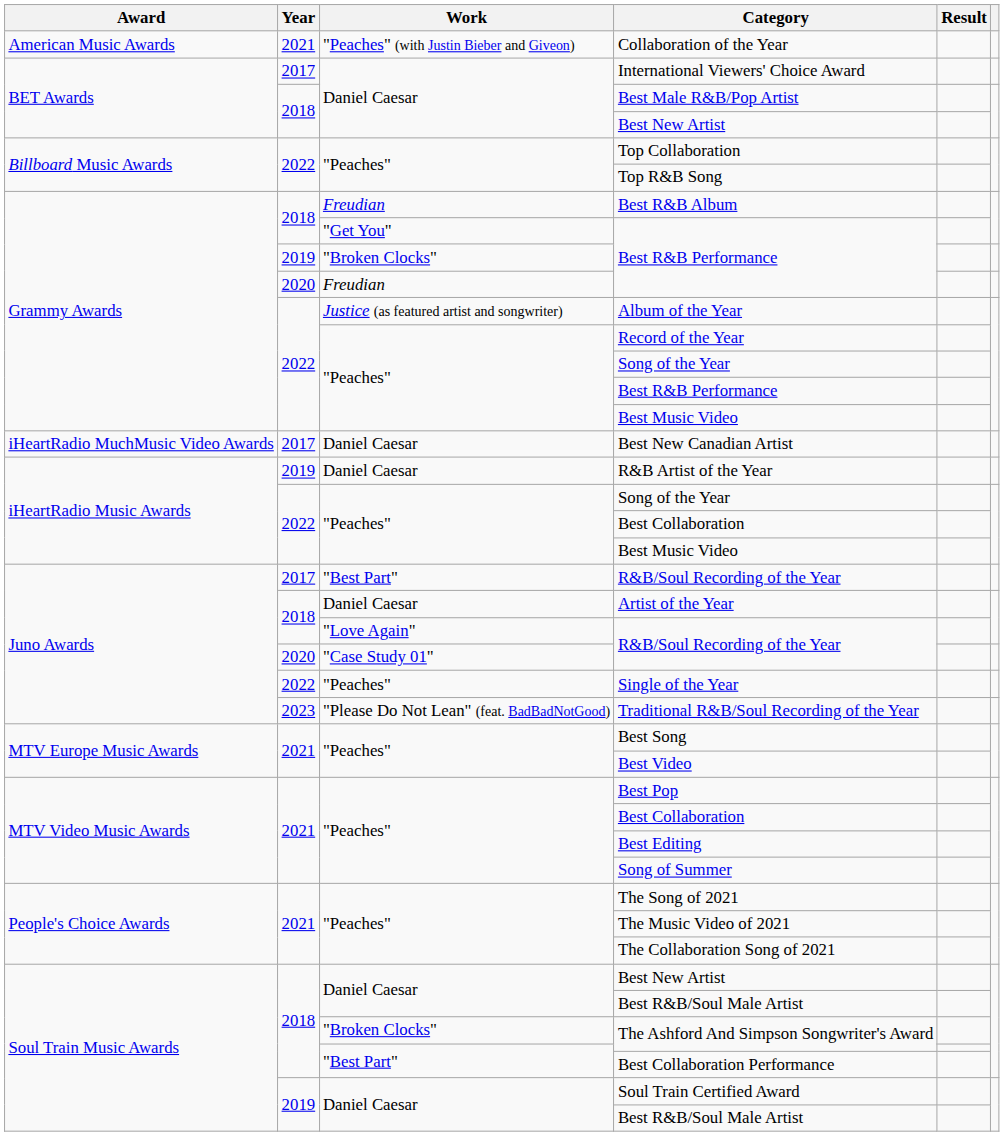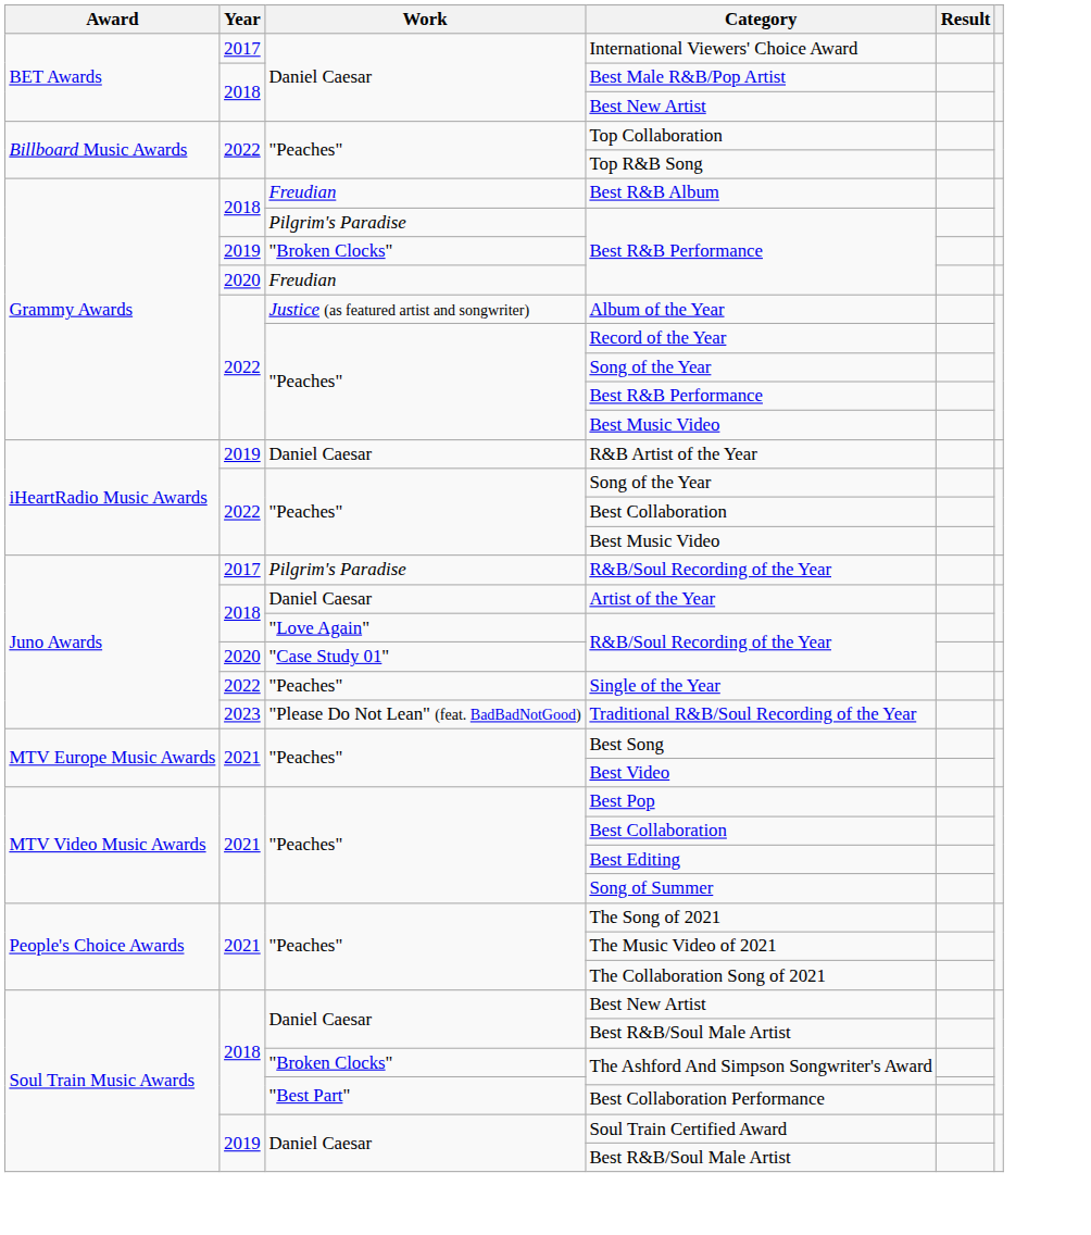 <table class="wikitable sortable plainrowheaders">
 <tr>
 <th scope="col">Award</th>
 <th scope="col">Year</th>
 <th scope="col">Work</th>
 <th scope="col">Category</th>
 <th scope="col">Result</th>
 <th scope="col" class="unsortable"></th>
-</tr>
-<tr>
-<td><a href='#'>American Music Awards</a></td>
-<td><a href='#'>2021</a></td>
-<td>"<a href='#'>Peaches</a>" <small>(with <a href='#'>Justin Bieber</a> and <a href='#'>Giveon</a>)</small></td>
-<td>Collaboration of the Year</td>
-<td></td>
-<td></td>
 </tr>
 <tr>
 <td rowspan="3"><a href='#'>BET Awards</a></td>
 <td><a href='#'>2017</a></td>
 <td rowspan="3">Daniel Caesar</td>
 <td>International Viewers' Choice Award</td>
 <td></td>
 <td></td>
 </tr>
 <tr>
 <td rowspan="2"><a href='#'>2018</a></td>
 <td><a href='#'>Best Male R&B/Pop Artist</a></td>
 <td></td>
 <td rowspan="2"></td>
 </tr>
 <tr>
 <td><a href='#'>Best New Artist</a></td>
 <td></td>
 </tr>
 <tr>
 <td rowspan="2"><a href='#'><em>Billboard</em> Music Awards</a></td>
 <td rowspan="2"><a href='#'>2022</a></td>
 <td rowspan="2">"Peaches"</td>
 <td>Top Collaboration</td>
 <td></td>
 <td rowspan="2"></td>
 </tr>
 <tr>
 <td>Top R&B Song</td>
 <td></td>
 </tr>
 <tr>
 <td rowspan="9"><a href='#'>Grammy Awards</a></td>
 <td rowspan="2"><a href='#'>2018</a></td>
 <td><em><a href='#'>Freudian</a></em></td>
 <td><a href='#'>Best R&B Album</a></td>
 <td></td>
 <td rowspan="2"></td>
 </tr>
 <tr>
-<td>"<a href='#'>Get You</a>" </td>
+<td><em>Pilgrim's Paradise</em></td>
 <td rowspan="3"><a href='#'>Best R&B Performance</a></td>
 <td></td>
 </tr>
 <tr>
 <td><a href='#'>2019</a></td>
 <td>"<a href='#'>Broken Clocks</a>" </td>
 <td></td>
 <td></td>
 </tr>
 <tr>
 <td><a href='#'>2020</a></td>
 <td><em>Freudian</em></td>
 <td></td>
 <td></td>
 </tr>
 <tr>
 <td rowspan="5"><a href='#'>2022</a></td>
 <td><em><a href='#'>Justice</a></em> <small>(as featured artist and songwriter)</small></td>
 <td><a href='#'>Album of the Year</a></td>
 <td></td>
 <td rowspan="5"></td>
 </tr>
 <tr>
 <td rowspan="4">"Peaches"</td>
 <td><a href='#'>Record of the Year</a></td>
 <td></td>
 </tr>
 <tr>
 <td><a href='#'>Song of the Year</a></td>
 <td></td>
 </tr>
 <tr>
 <td><a href='#'>Best R&B Performance</a></td>
 <td></td>
 </tr>
 <tr>
 <td><a href='#'>Best Music Video</a></td>
 <td></td>
 </tr>
 <tr>
-<td><a href='#'>iHeartRadio MuchMusic Video Awards</a></td>
-<td><a href='#'>2017</a></td>
-<td>Daniel Caesar</td>
-<td>Best New Canadian Artist</td>
-<td></td>
-<td></td>
-</tr>
-<tr>
 <td rowspan="4"><a href='#'>iHeartRadio Music Awards</a></td>
 <td><a href='#'>2019</a></td>
 <td>Daniel Caesar</td>
 <td>R&B Artist of the Year</td>
 <td></td>
 <td></td>
 </tr>
 <tr>
 <td rowspan=3><a href='#'>2022</a></td>
 <td rowspan=3>"Peaches"</td>
 <td>Song of the Year</td>
 <td></td>
 <td rowspan=3></td>
 </tr>
 <tr>
 <td>Best Collaboration</td>
 <td></td>
 </tr>
 <tr>
 <td>Best Music Video</td>
 <td></td>
 </tr>
 <tr>
 <td rowspan="6"><a href='#'>Juno Awards</a></td>
 <td><a href='#'>2017</a></td>
-<td>"<a href='#'>Best Part</a>" </td>
+<td><em>Pilgrim's Paradise</em></td>
 <td><a href='#'>R&B/Soul Recording of the Year</a></td>
 <td></td>
 <td></td>
 </tr>
 <tr>
 <td rowspan="2"><a href='#'>2018</a></td>
 <td>Daniel Caesar</td>
 <td><a href='#'>Artist of the Year</a></td>
 <td></td>
 <td rowspan="2"></td>
 </tr>
 <tr>
 <td>"<a href='#'>Love Again</a>" </td>
 <td rowspan="2"><a href='#'>R&B/Soul Recording of the Year</a></td>
 <td></td>
 </tr>
 <tr>
 <td><a href='#'>2020</a></td>
 <td>"<a href='#'>Case Study 01</a>"</td>
 <td></td>
 <td></td>
 </tr>
 <tr>
 <td><a href='#'>2022</a></td>
 <td>"Peaches"</td>
 <td><a href='#'>Single of the Year</a></td>
 <td></td>
 <td></td>
 </tr>
 <tr>
 <td><a href='#'>2023</a></td>
 <td>"Please Do Not Lean" <small>(feat. <a href='#'>BadBadNotGood</a>)</small></td>
 <td><a href='#'>Traditional R&B/Soul Recording of the Year</a></td>
 <td></td>
 <td></td>
 </tr>
 <tr>
 <td rowspan="2"><a href='#'>MTV Europe Music Awards</a></td>
 <td rowspan="2"><a href='#'>2021</a></td>
 <td rowspan="2">"Peaches"</td>
 <td>Best Song</td>
 <td></td>
 <td rowspan="2"></td>
 </tr>
 <tr>
 <td><a href='#'>Best Video</a></td>
 <td></td>
 </tr>
 <tr>
 <td rowspan=4><a href='#'>MTV Video Music Awards</a></td>
 <td rowspan=4><a href='#'>2021</a></td>
 <td rowspan=4>"Peaches"</td>
 <td><a href='#'>Best Pop</a></td>
 <td></td>
 <td rowspan=4></td>
 </tr>
 <tr>
 <td><a href='#'>Best Collaboration</a></td>
 <td></td>
 </tr>
 <tr>
 <td><a href='#'>Best Editing</a></td>
 <td></td>
 </tr>
 <tr>
 <td><a href='#'>Song of Summer</a></td>
 <td></td>
 </tr>
 <tr>
 <td rowspan="3"><a href='#'>People's Choice Awards</a></td>
 <td rowspan="3"><a href='#'>2021</a></td>
 <td rowspan="3">"Peaches"</td>
 <td>The Song of 2021</td>
 <td></td>
 <td rowspan="3"></td>
 </tr>
 <tr>
 <td>The Music Video of 2021</td>
 <td></td>
 </tr>
 <tr>
 <td>The Collaboration Song of 2021</td>
 <td></td>
 </tr>
 <tr>
 <td rowspan="7"><a href='#'>Soul Train Music Awards</a></td>
 <td rowspan="5"><a href='#'>2018</a></td>
 <td rowspan="2">Daniel Caesar</td>
 <td>Best New Artist</td>
 <td></td>
 <td rowspan="5"></td>
 </tr>
 <tr>
 <td>Best R&B/Soul Male Artist</td>
 <td></td>
 </tr>
 <tr>
 <td>"<a href='#'>Broken Clocks</a>" </td>
 <td rowspan="2">The Ashford And Simpson Songwriter's Award</td>
 <td></td>
 </tr>
 <tr>
 <td rowspan="2">"<a href='#'>Best Part</a>" </td>
 <td></td>
 </tr>
 <tr>
 <td>Best Collaboration Performance</td>
 <td></td>
 </tr>
 <tr>
 <td rowspan="2"><a href='#'>2019</a></td>
 <td rowspan="2">Daniel Caesar</td>
 <td>Soul Train Certified Award</td>
 <td></td>
 <td rowspan="2"></td>
 </tr>
 <tr>
 <td>Best R&B/Soul Male Artist</td>
 <td></td>
 </tr>
 </table>
